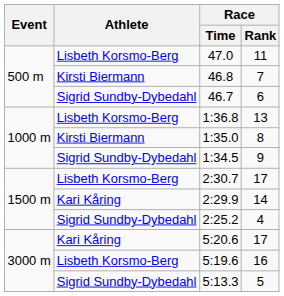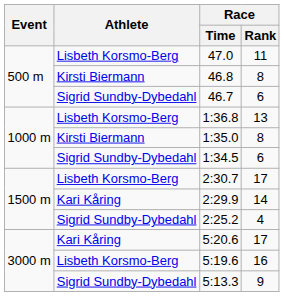 <table class="wikitable" border="1" style="font-size:90%">
 <tr>
 <th rowspan=2>Event</th>
 <th rowspan=2>Athlete</th>
 <th colspan=2>Race</th>
 </tr>
 <tr>
 <th>Time</th>
 <th>Rank</th>
 </tr>
 <tr>
 <td rowspan=3>500 m</td>
 <td><a href='#'>Lisbeth Korsmo-Berg</a></td>
 <td align=center>47.0</td>
 <td align=center>11</td>
 </tr>
 <tr>
 <td><a href='#'>Kirsti Biermann</a></td>
 <td align=center>46.8</td>
-<td align=center>7</td>
+<td align=center>8</td>
 </tr>
 <tr>
 <td><a href='#'>Sigrid Sundby-Dybedahl</a></td>
 <td align=center>46.7</td>
 <td align=center>6</td>
 </tr>
 <tr>
 <td rowspan=3>1000 m</td>
 <td><a href='#'>Lisbeth Korsmo-Berg</a></td>
 <td align=center>1:36.8</td>
 <td align=center>13</td>
 </tr>
 <tr>
 <td><a href='#'>Kirsti Biermann</a></td>
 <td align=center>1:35.0</td>
 <td align=center>8</td>
 </tr>
 <tr>
 <td><a href='#'>Sigrid Sundby-Dybedahl</a></td>
 <td align=center>1:34.5</td>
-<td align=center>9</td>
+<td align=center>6</td>
 </tr>
 <tr>
 <td rowspan=3>1500 m</td>
 <td><a href='#'>Lisbeth Korsmo-Berg</a></td>
 <td align=center>2:30.7</td>
 <td align=center>17</td>
 </tr>
 <tr>
 <td><a href='#'>Kari Kåring</a></td>
 <td align=center>2:29.9</td>
 <td align=center>14</td>
 </tr>
 <tr>
 <td><a href='#'>Sigrid Sundby-Dybedahl</a></td>
 <td align=center>2:25.2</td>
 <td align=center>4</td>
 </tr>
 <tr>
 <td rowspan=3>3000 m</td>
 <td><a href='#'>Kari Kåring</a></td>
 <td align=center>5:20.6</td>
 <td align=center>17</td>
 </tr>
 <tr>
 <td><a href='#'>Lisbeth Korsmo-Berg</a></td>
 <td align=center>5:19.6</td>
 <td align=center>16</td>
 </tr>
 <tr>
 <td><a href='#'>Sigrid Sundby-Dybedahl</a></td>
 <td align=center>5:13.3</td>
-<td align=center>5</td>
+<td align=center>9</td>
 </tr>
 </table>
